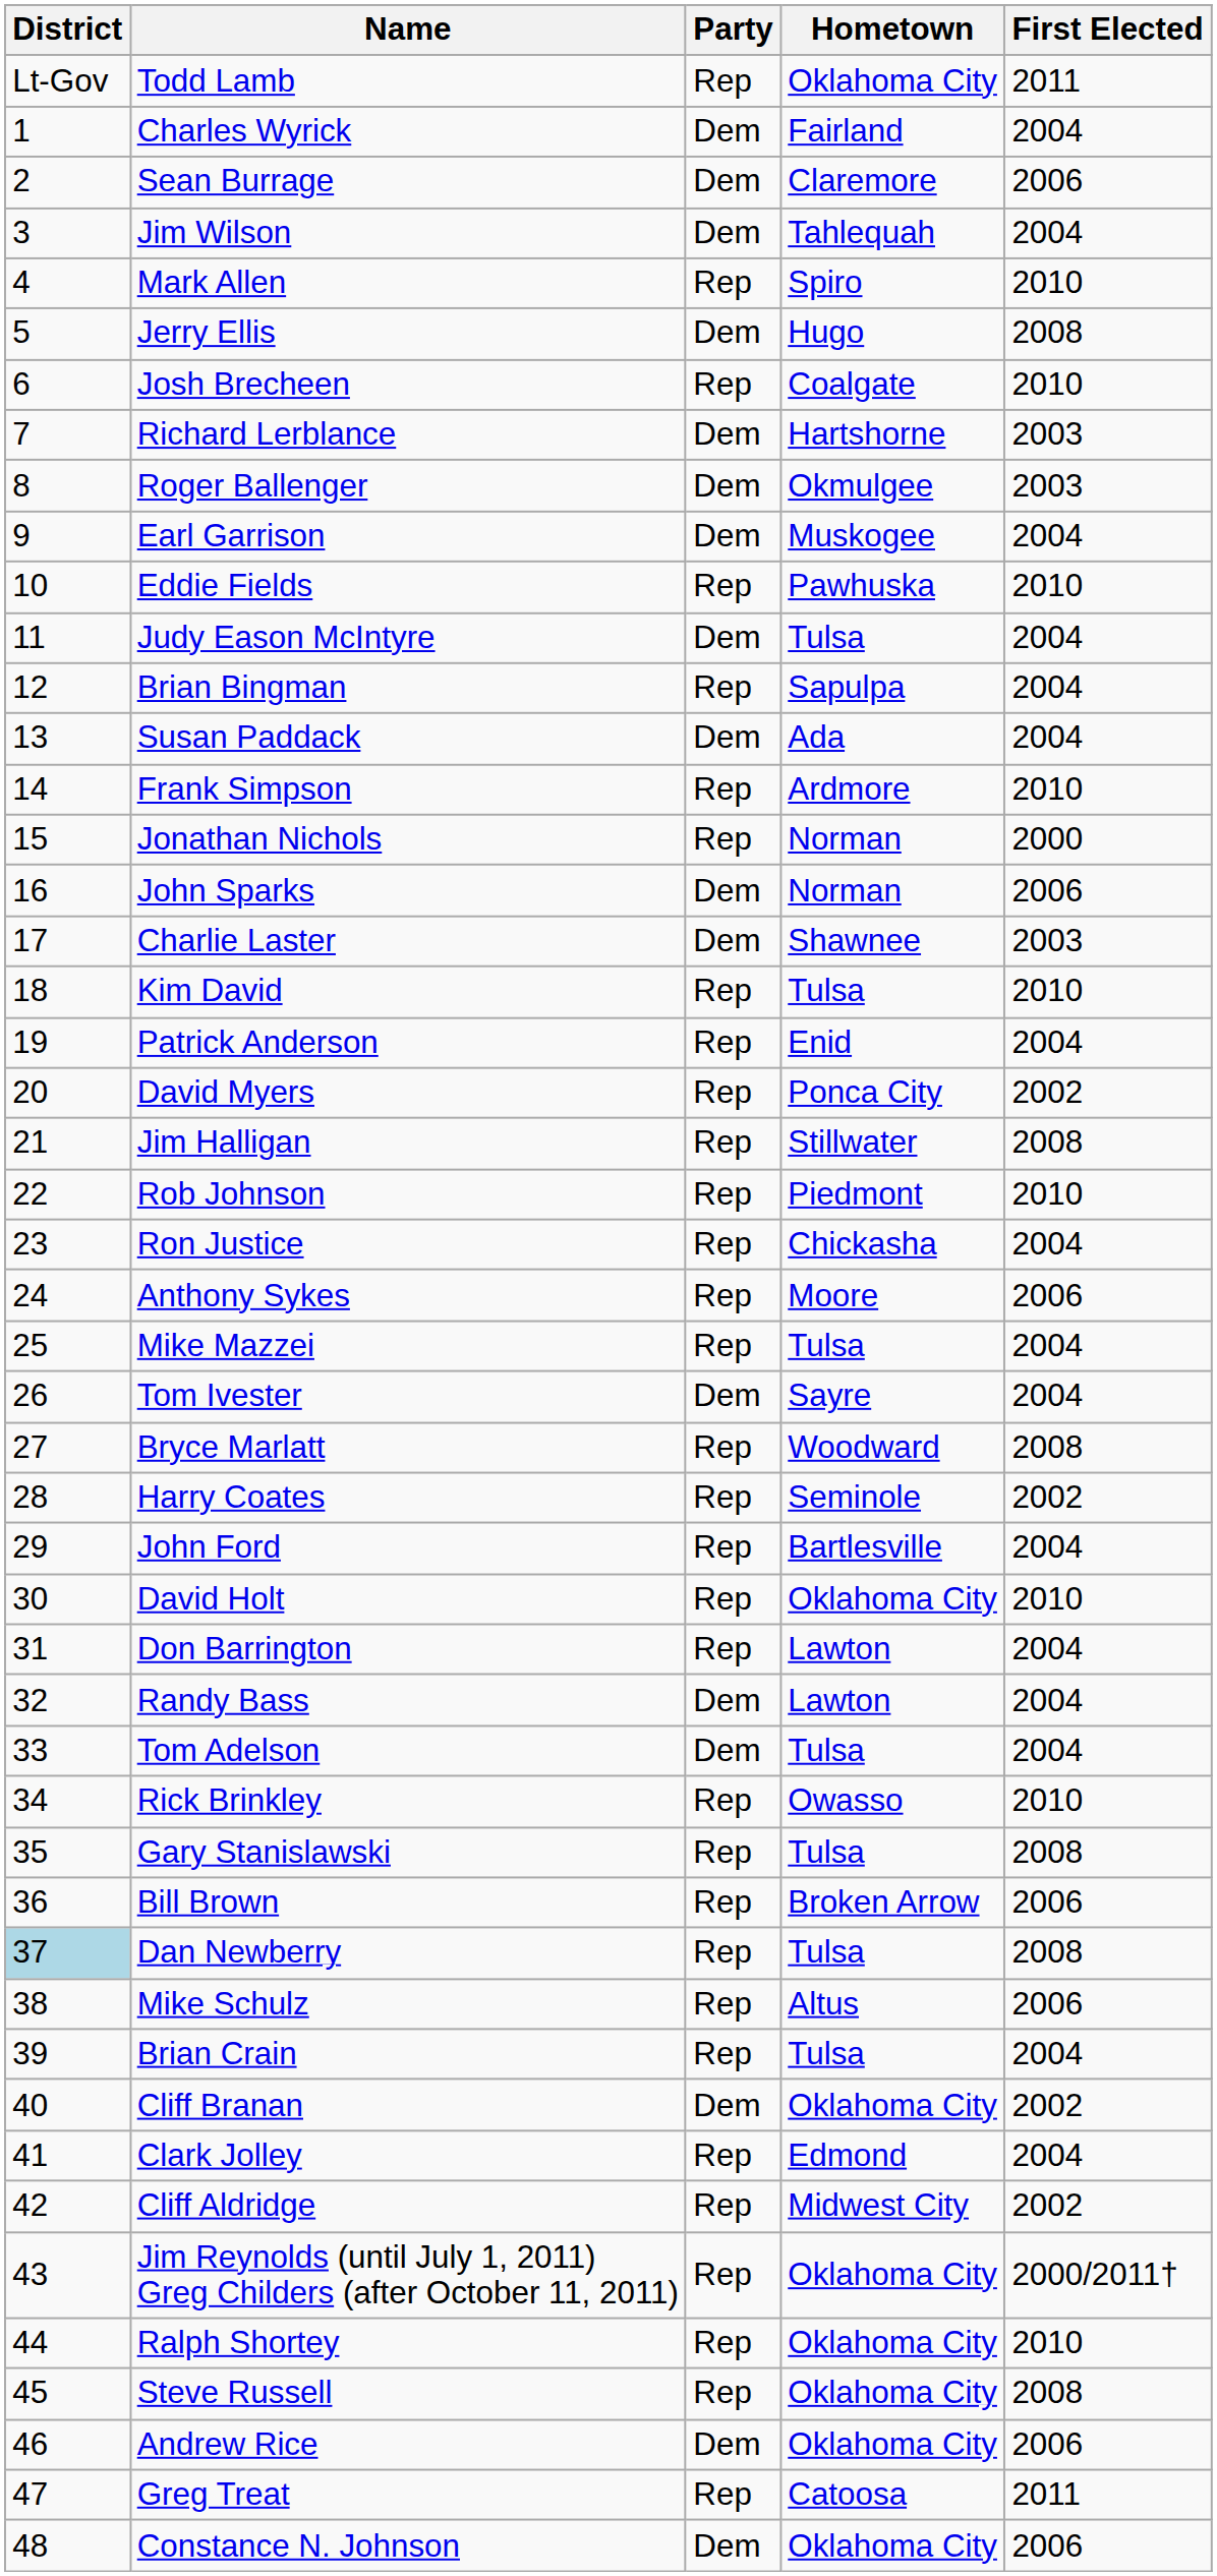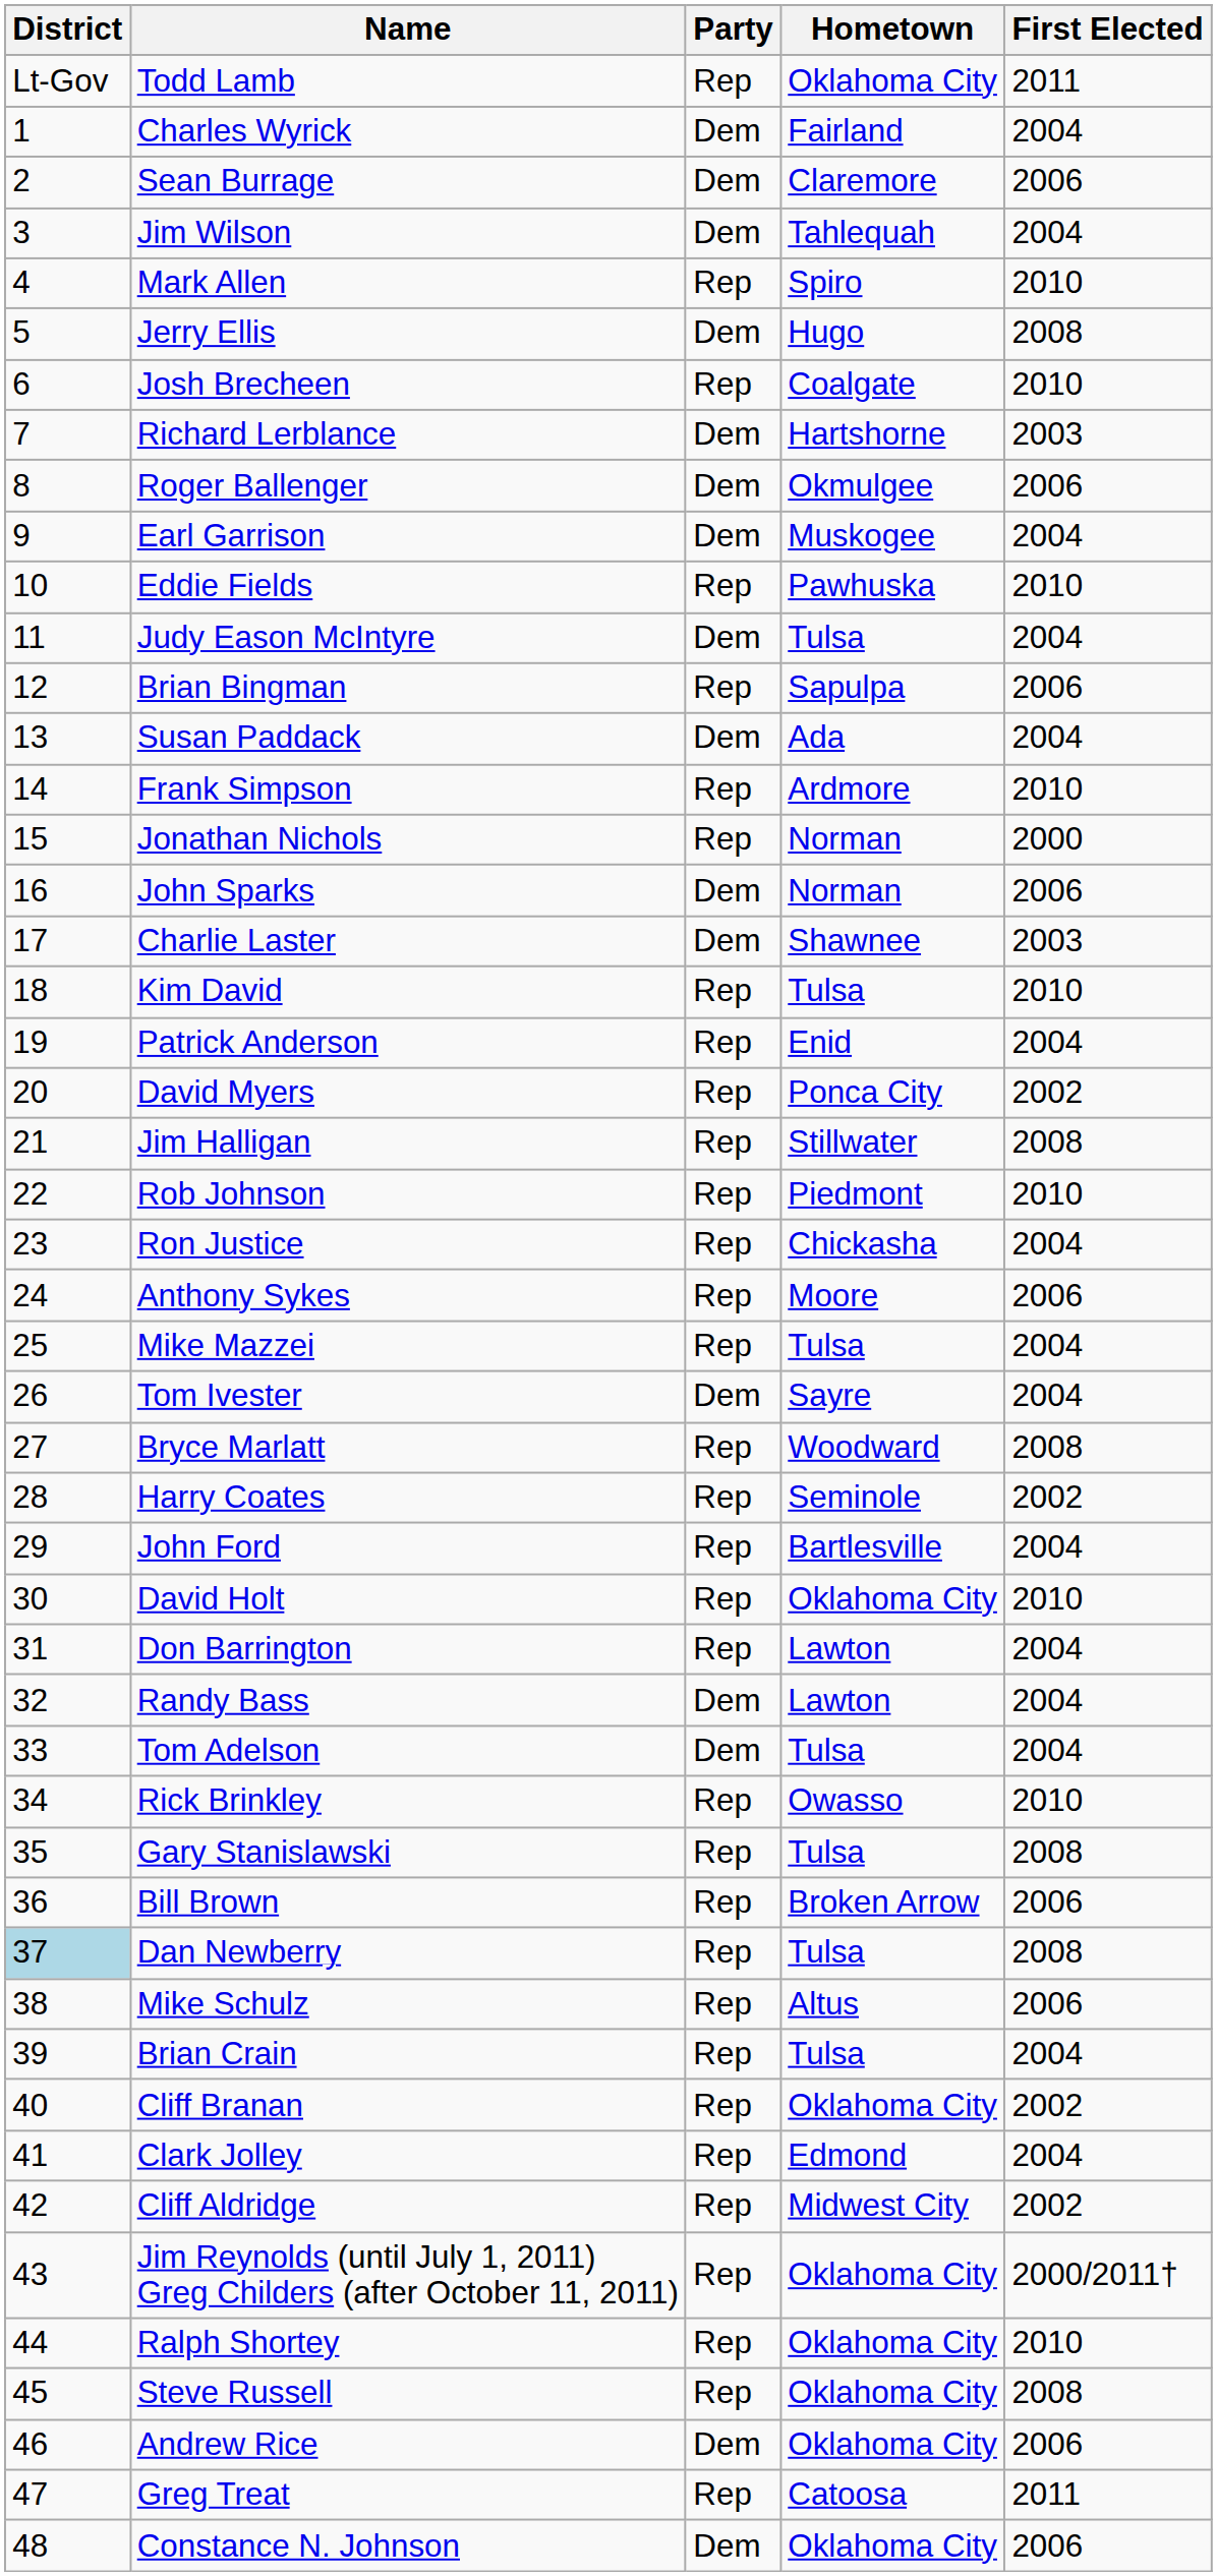 <table class="wikitable sortable">
 <tr>
 <th>District</th>
 <th>Name</th>
 <th>Party</th>
 <th>Hometown</th>
 <th>First Elected</th>
 </tr>
 <tr>
 <td>Lt-Gov</td>
 <td><a href='#'>Todd Lamb</a></td>
 <td>Rep</td>
 <td><a href='#'>Oklahoma City</a></td>
 <td>2011</td>
 </tr>
 <tr>
 <td>1</td>
 <td><a href='#'>Charles Wyrick</a></td>
 <td>Dem</td>
 <td><a href='#'>Fairland</a></td>
 <td>2004</td>
 </tr>
 <tr>
 <td>2</td>
 <td><a href='#'>Sean Burrage</a></td>
 <td>Dem</td>
 <td><a href='#'>Claremore</a></td>
 <td>2006</td>
 </tr>
 <tr>
 <td>3</td>
 <td><a href='#'>Jim Wilson</a></td>
 <td>Dem</td>
 <td><a href='#'>Tahlequah</a></td>
 <td>2004</td>
 </tr>
 <tr>
 <td>4</td>
 <td><a href='#'>Mark Allen</a></td>
 <td>Rep</td>
 <td><a href='#'>Spiro</a></td>
 <td>2010</td>
 </tr>
 <tr>
 <td>5</td>
 <td><a href='#'>Jerry Ellis</a></td>
 <td>Dem</td>
 <td><a href='#'>Hugo</a></td>
 <td>2008</td>
 </tr>
 <tr>
 <td>6</td>
 <td><a href='#'>Josh Brecheen</a></td>
 <td>Rep</td>
 <td><a href='#'>Coalgate</a></td>
 <td>2010</td>
 </tr>
 <tr>
 <td>7</td>
 <td><a href='#'>Richard Lerblance</a></td>
 <td>Dem</td>
 <td><a href='#'>Hartshorne</a></td>
 <td>2003</td>
 </tr>
 <tr>
 <td>8</td>
 <td><a href='#'>Roger Ballenger</a></td>
 <td>Dem</td>
 <td><a href='#'>Okmulgee</a></td>
-<td>2003</td>
+<td>2006</td>
 </tr>
 <tr>
 <td>9</td>
 <td><a href='#'>Earl Garrison</a></td>
 <td>Dem</td>
 <td><a href='#'>Muskogee</a></td>
 <td>2004</td>
 </tr>
 <tr>
 <td>10</td>
 <td><a href='#'>Eddie Fields</a></td>
 <td>Rep</td>
 <td><a href='#'>Pawhuska</a></td>
 <td>2010</td>
 </tr>
 <tr>
 <td>11</td>
 <td><a href='#'>Judy Eason McIntyre</a></td>
 <td>Dem</td>
 <td><a href='#'>Tulsa</a></td>
 <td>2004</td>
 </tr>
 <tr>
 <td>12</td>
 <td><a href='#'>Brian Bingman</a></td>
 <td>Rep</td>
 <td><a href='#'>Sapulpa</a></td>
-<td>2004</td>
+<td>2006</td>
 </tr>
 <tr>
 <td>13</td>
 <td><a href='#'>Susan Paddack</a></td>
 <td>Dem</td>
 <td><a href='#'>Ada</a></td>
 <td>2004</td>
 </tr>
 <tr>
 <td>14</td>
 <td><a href='#'>Frank Simpson</a></td>
 <td>Rep</td>
 <td><a href='#'>Ardmore</a></td>
 <td>2010</td>
 </tr>
 <tr>
 <td>15</td>
 <td><a href='#'>Jonathan Nichols</a></td>
 <td>Rep</td>
 <td><a href='#'>Norman</a></td>
 <td>2000</td>
 </tr>
 <tr>
 <td>16</td>
 <td><a href='#'>John Sparks</a></td>
 <td>Dem</td>
 <td><a href='#'>Norman</a></td>
 <td>2006</td>
 </tr>
 <tr>
 <td>17</td>
 <td><a href='#'>Charlie Laster</a></td>
 <td>Dem</td>
 <td><a href='#'>Shawnee</a></td>
 <td>2003</td>
 </tr>
 <tr>
 <td>18</td>
 <td><a href='#'>Kim David</a></td>
 <td>Rep</td>
 <td><a href='#'>Tulsa</a></td>
 <td>2010</td>
 </tr>
 <tr>
 <td>19</td>
 <td><a href='#'>Patrick Anderson</a></td>
 <td>Rep</td>
 <td><a href='#'>Enid</a></td>
 <td>2004</td>
 </tr>
 <tr>
 <td>20</td>
 <td><a href='#'>David Myers</a></td>
 <td>Rep</td>
 <td><a href='#'>Ponca City</a></td>
 <td>2002</td>
 </tr>
 <tr>
 <td>21</td>
 <td><a href='#'>Jim Halligan</a></td>
 <td>Rep</td>
 <td><a href='#'>Stillwater</a></td>
 <td>2008</td>
 </tr>
 <tr>
 <td>22</td>
 <td><a href='#'>Rob Johnson</a></td>
 <td>Rep</td>
 <td><a href='#'>Piedmont</a></td>
 <td>2010</td>
 </tr>
 <tr>
 <td>23</td>
 <td><a href='#'>Ron Justice</a></td>
 <td>Rep</td>
 <td><a href='#'>Chickasha</a></td>
 <td>2004</td>
 </tr>
 <tr>
 <td>24</td>
 <td><a href='#'>Anthony Sykes</a></td>
 <td>Rep</td>
 <td><a href='#'>Moore</a></td>
 <td>2006</td>
 </tr>
 <tr>
 <td>25</td>
 <td><a href='#'>Mike Mazzei</a></td>
 <td>Rep</td>
 <td><a href='#'>Tulsa</a></td>
 <td>2004</td>
 </tr>
 <tr>
 <td>26</td>
 <td><a href='#'>Tom Ivester</a></td>
 <td>Dem</td>
 <td><a href='#'>Sayre</a></td>
 <td>2004</td>
 </tr>
 <tr>
 <td>27</td>
 <td><a href='#'>Bryce Marlatt</a></td>
 <td>Rep</td>
 <td><a href='#'>Woodward</a></td>
 <td>2008</td>
 </tr>
 <tr>
 <td>28</td>
 <td><a href='#'>Harry Coates</a></td>
 <td>Rep</td>
 <td><a href='#'>Seminole</a></td>
 <td>2002</td>
 </tr>
 <tr>
 <td>29</td>
 <td><a href='#'>John Ford</a></td>
 <td>Rep</td>
 <td><a href='#'>Bartlesville</a></td>
 <td>2004</td>
 </tr>
 <tr>
 <td>30</td>
 <td><a href='#'>David Holt</a></td>
 <td>Rep</td>
 <td><a href='#'>Oklahoma City</a></td>
 <td>2010</td>
 </tr>
 <tr>
 <td>31</td>
 <td><a href='#'>Don Barrington</a></td>
 <td>Rep</td>
 <td><a href='#'>Lawton</a></td>
 <td>2004</td>
 </tr>
 <tr>
 <td>32</td>
 <td><a href='#'>Randy Bass</a></td>
 <td>Dem</td>
 <td><a href='#'>Lawton</a></td>
 <td>2004</td>
 </tr>
 <tr>
 <td>33</td>
 <td><a href='#'>Tom Adelson</a></td>
 <td>Dem</td>
 <td><a href='#'>Tulsa</a></td>
 <td>2004</td>
 </tr>
 <tr>
 <td>34</td>
 <td><a href='#'>Rick Brinkley</a></td>
 <td>Rep</td>
 <td><a href='#'>Owasso</a></td>
 <td>2010</td>
 </tr>
 <tr>
 <td>35</td>
 <td><a href='#'>Gary Stanislawski</a></td>
 <td>Rep</td>
 <td><a href='#'>Tulsa</a></td>
 <td>2008</td>
 </tr>
 <tr>
 <td>36</td>
 <td><a href='#'>Bill Brown</a></td>
 <td>Rep</td>
 <td><a href='#'>Broken Arrow</a></td>
 <td>2006</td>
 </tr>
 <tr>
 <td style="background: lightblue;">37</td>
 <td><a href='#'>Dan Newberry</a></td>
 <td>Rep</td>
 <td><a href='#'>Tulsa</a></td>
 <td>2008</td>
 </tr>
 <tr>
 <td>38</td>
 <td><a href='#'>Mike Schulz</a></td>
 <td>Rep</td>
 <td><a href='#'>Altus</a></td>
 <td>2006</td>
 </tr>
 <tr>
 <td>39</td>
 <td><a href='#'>Brian Crain</a></td>
 <td>Rep</td>
 <td><a href='#'>Tulsa</a></td>
 <td>2004</td>
 </tr>
 <tr>
 <td>40</td>
 <td><a href='#'>Cliff Branan</a></td>
-<td>Dem</td>
+<td>Rep</td>
 <td><a href='#'>Oklahoma City</a></td>
 <td>2002</td>
 </tr>
 <tr>
 <td>41</td>
 <td><a href='#'>Clark Jolley</a></td>
 <td>Rep</td>
 <td><a href='#'>Edmond</a></td>
 <td>2004</td>
 </tr>
 <tr>
 <td>42</td>
 <td><a href='#'>Cliff Aldridge</a></td>
 <td>Rep</td>
 <td><a href='#'>Midwest City</a></td>
 <td>2002</td>
 </tr>
 <tr>
 <td>43</td>
 <td><a href='#'>Jim Reynolds</a> (until July 1, 2011)<br><a href='#'>Greg Childers</a> (after October 11, 2011)</td>
 <td>Rep</td>
 <td><a href='#'>Oklahoma City</a></td>
 <td>2000/2011†</td>
 </tr>
 <tr>
 <td>44</td>
 <td><a href='#'>Ralph Shortey</a></td>
 <td>Rep</td>
 <td><a href='#'>Oklahoma City</a></td>
 <td>2010</td>
 </tr>
 <tr>
 <td>45</td>
 <td><a href='#'>Steve Russell</a></td>
 <td>Rep</td>
 <td><a href='#'>Oklahoma City</a></td>
 <td>2008</td>
 </tr>
 <tr>
 <td>46</td>
 <td><a href='#'>Andrew Rice</a></td>
 <td>Dem</td>
 <td><a href='#'>Oklahoma City</a></td>
 <td>2006</td>
 </tr>
 <tr>
 <td>47</td>
 <td><a href='#'>Greg Treat</a></td>
 <td>Rep</td>
 <td><a href='#'>Catoosa</a></td>
 <td>2011</td>
 </tr>
 <tr>
 <td>48</td>
 <td><a href='#'>Constance N. Johnson</a></td>
 <td>Dem</td>
 <td><a href='#'>Oklahoma City</a></td>
 <td>2006</td>
 </tr>
 </table>
